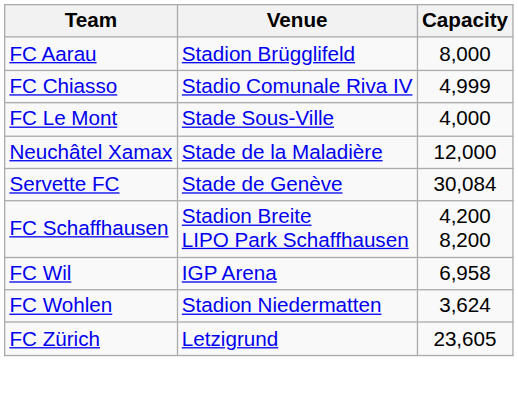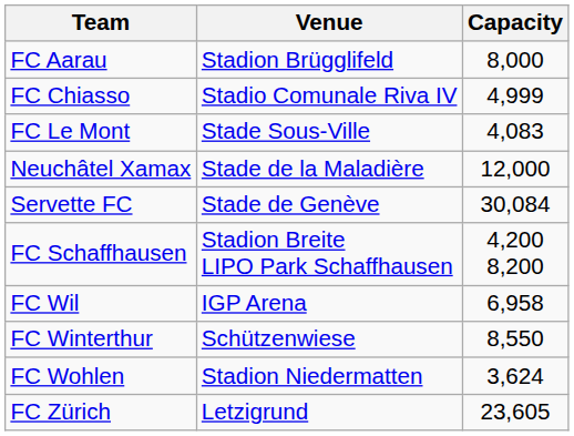 <table class="wikitable sortable">
 <tr>
 <th>Team</th>
 <th>Venue</th>
 <th>Capacity</th>
 </tr>
 <tr>
 <td><a href='#'>FC Aarau</a></td>
 <td><a href='#'>Stadion Brügglifeld</a></td>
 <td align="center">8,000</td>
 </tr>
 <tr>
 <td><a href='#'>FC Chiasso</a></td>
 <td><a href='#'>Stadio Comunale Riva IV</a></td>
 <td align="center">4,999</td>
 </tr>
 <tr>
 <td><a href='#'>FC Le Mont</a></td>
 <td><a href='#'>Stade Sous-Ville</a></td>
-<td align="center">4,000</td>
+<td align="center">4,083</td>
 </tr>
 <tr>
 <td><a href='#'>Neuchâtel Xamax</a></td>
 <td><a href='#'>Stade de la Maladière</a></td>
 <td align="center">12,000</td>
 </tr>
 <tr>
 <td><a href='#'>Servette FC</a></td>
 <td><a href='#'>Stade de Genève</a></td>
 <td align="center">30,084</td>
 </tr>
 <tr>
 <td><a href='#'>FC Schaffhausen</a></td>
 <td><a href='#'>Stadion Breite</a><br><a href='#'>LIPO Park Schaffhausen</a></td>
 <td align="center">4,200<br>8,200</td>
 </tr>
 <tr>
 <td><a href='#'>FC Wil</a></td>
 <td><a href='#'>IGP Arena</a></td>
 <td align="center">6,958</td>
 </tr>
 <tr>
+<td><a href='#'>FC Winterthur</a></td>
+<td><a href='#'>Schützenwiese</a></td>
+<td align="center">8,550</td>
+</tr>
+<tr>
 <td><a href='#'>FC Wohlen</a></td>
 <td><a href='#'>Stadion Niedermatten</a></td>
 <td align="center">3,624</td>
 </tr>
 <tr>
 <td><a href='#'>FC Zürich</a></td>
 <td><a href='#'>Letzigrund</a></td>
 <td align="center">23,605</td>
 </tr>
 </table>
